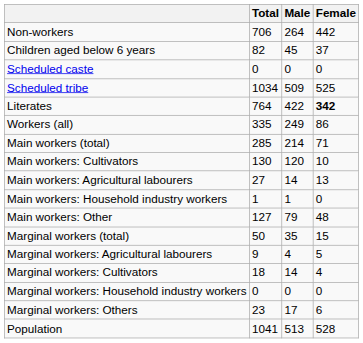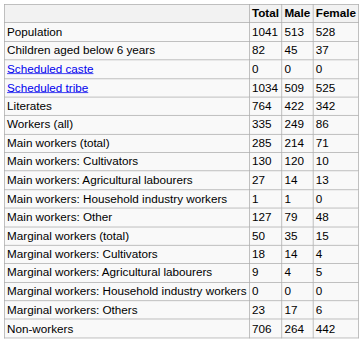 <table class="wikitable sortable">
 <tr>
 <th></th>
 <th>Total</th>
 <th>Male</th>
 <th>Female</th>
 </tr>
 <tr>
-<td>Non-workers</td>
-<td>706</td>
-<td>264</td>
-<td>442</td>
+<td>Population</td>
+<td>1041</td>
+<td>513</td>
+<td>528</td>
 </tr>
 <tr>
 <td>Children aged below 6 years</td>
 <td>82</td>
 <td>45</td>
 <td>37</td>
 </tr>
 <tr>
 <td><a href='#'>Scheduled caste</a></td>
 <td>0</td>
 <td>0</td>
 <td>0</td>
 </tr>
 <tr>
 <td><a href='#'>Scheduled tribe</a></td>
 <td>1034</td>
 <td>509</td>
 <td>525</td>
 </tr>
 <tr>
 <td>Literates</td>
 <td>764</td>
 <td>422</td>
-<td><strong>342</strong></td>
+<td>342</td>
 </tr>
 <tr>
 <td>Workers (all)</td>
 <td>335</td>
 <td>249</td>
 <td>86</td>
 </tr>
 <tr>
 <td>Main workers (total)</td>
 <td>285</td>
 <td>214</td>
 <td>71</td>
 </tr>
 <tr>
 <td>Main workers: Cultivators</td>
 <td>130</td>
 <td>120</td>
 <td>10</td>
 </tr>
 <tr>
 <td>Main workers: Agricultural labourers</td>
 <td>27</td>
 <td>14</td>
 <td>13</td>
 </tr>
 <tr>
 <td>Main workers: Household industry workers</td>
 <td>1</td>
 <td>1</td>
 <td>0</td>
 </tr>
 <tr>
 <td>Main workers: Other</td>
 <td>127</td>
 <td>79</td>
 <td>48</td>
 </tr>
 <tr>
 <td>Marginal workers (total)</td>
 <td>50</td>
 <td>35</td>
 <td>15</td>
 </tr>
 <tr>
+<td>Marginal workers: Cultivators</td>
+<td>18</td>
+<td>14</td>
+<td>4</td>
+</tr>
+<tr>
 <td>Marginal workers: Agricultural labourers</td>
 <td>9</td>
 <td>4</td>
 <td>5</td>
-</tr>
-<tr>
-<td>Marginal workers: Cultivators</td>
-<td>18</td>
-<td>14</td>
-<td>4</td>
 </tr>
 <tr>
 <td>Marginal workers: Household industry workers</td>
 <td>0</td>
 <td>0</td>
 <td>0</td>
 </tr>
 <tr>
 <td>Marginal workers: Others</td>
 <td>23</td>
 <td>17</td>
 <td>6</td>
 </tr>
 <tr>
-<td>Population</td>
-<td>1041</td>
-<td>513</td>
-<td>528</td>
+<td>Non-workers</td>
+<td>706</td>
+<td>264</td>
+<td>442</td>
 </tr>
 </table>
